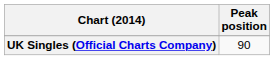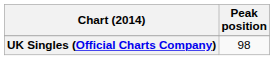 <table class="wikitable sortable plainrowheaders">
 <tr>
 <th scope="col">Chart (2014)</th>
 <th scope="col">Peak<br>position</th>
 </tr>
 <tr>
 </tr>
 <tr>
 <th scope="row">UK Singles (<a href='#'>Official Charts Company</a>)</th>
-<td style="text-align:center;">90</td>
+<td style="text-align:center;">98</td>
 </tr>
 </table>
